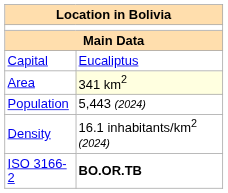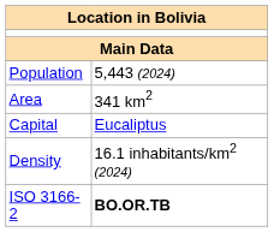 <table border=1 align=right cellpadding=3 cellspacing=0 width=270 style="margin: 0 0 1em 1em; border: 1px #aaa solid; border-collapse: collapse;">
 <tr>
 <th colspan="2" bgcolor="#FFDEAD">Location in Bolivia</th>
 </tr>
 <tr>
 <td colspan="2" align="center" bgcolor="#ffffff"></td>
 </tr>
 <tr>
 <th colspan="2" bgcolor="#FFDEAD">Main Data</th>
 </tr>
 <tr>
-<td><a href='#'>Capital</a></td>
-<td><a href='#'>Eucaliptus</a></td>
+<td><a href='#'>Population</a></td>
+<td>5,443 <em><small>(2024)</small></em></td>
 </tr>
 <tr>
 <td><a href='#'>Area</a></td>
-<td style="background: lightyellow;">341 km<sup>2</sup></td>
+<td>341 km<sup>2</sup></td>
 </tr>
 <tr>
-<td><a href='#'>Population</a></td>
-<td>5,443 <em><small>(2024)</small></em></td>
+<td><a href='#'>Capital</a></td>
+<td><a href='#'>Eucaliptus</a></td>
 </tr>
 <tr>
 <td><a href='#'>Density</a></td>
 <td>16.1 inhabitants/km<sup>2</sup> <em><small>(2024)</small></em></td>
 </tr>
 <tr>
 <td><a href='#'>ISO 3166-2</a></td>
 <td><strong>BO.OR.TB</strong></td>
 </tr>
 </table>
